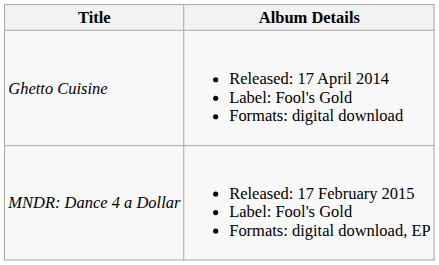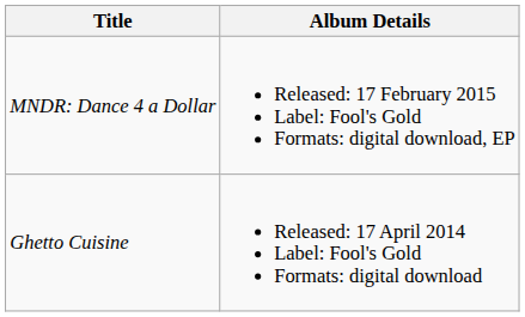 <table class="wikitable">
 <tr>
 <th>Title</th>
 <th>Album Details</th>
 </tr>
 <tr>
+<td><em>MNDR: Dance 4 a Dollar</em></td>
+<td><br><ul><li>Released: 17 February 2015</li><li>Label: Fool's Gold</li><li>Formats: digital download, EP</li></ul></td>
+</tr>
+<tr>
 <td><em>Ghetto Cuisine</em></td>
 <td><br><ul><li>Released: 17 April 2014</li><li>Label: Fool's Gold</li><li>Formats: digital download</li></ul></td>
 </tr>
-<tr>
-<td><em>MNDR: Dance 4 a Dollar</em></td>
-<td><br><ul><li>Released: 17 February 2015</li><li>Label: Fool's Gold</li><li>Formats: digital download, EP</li></ul></td>
-</tr>
 </table>
